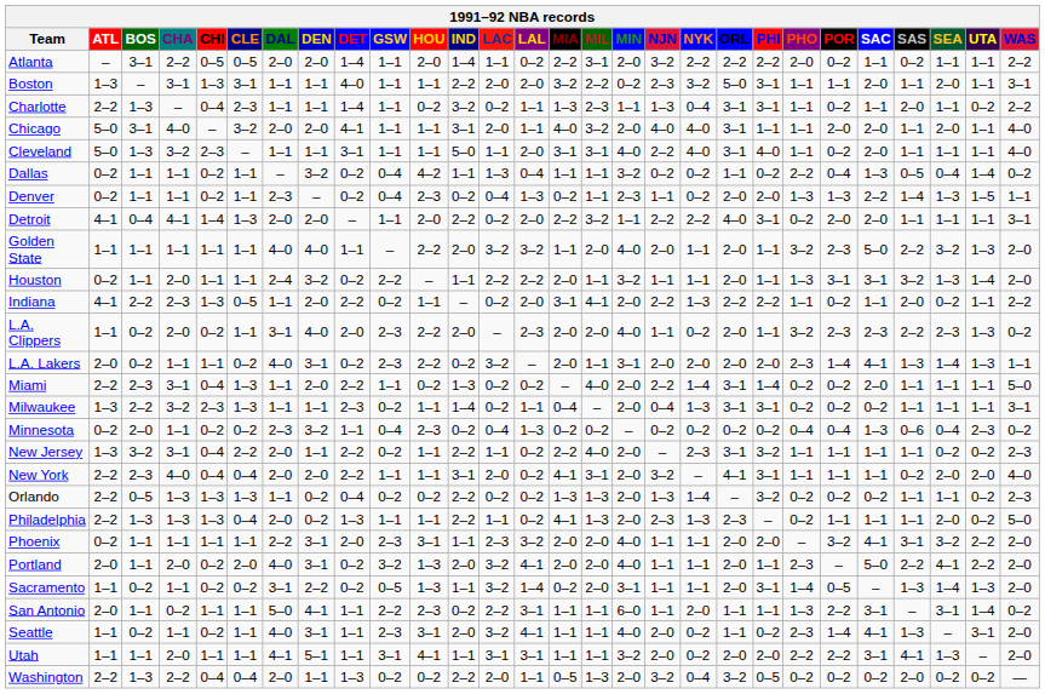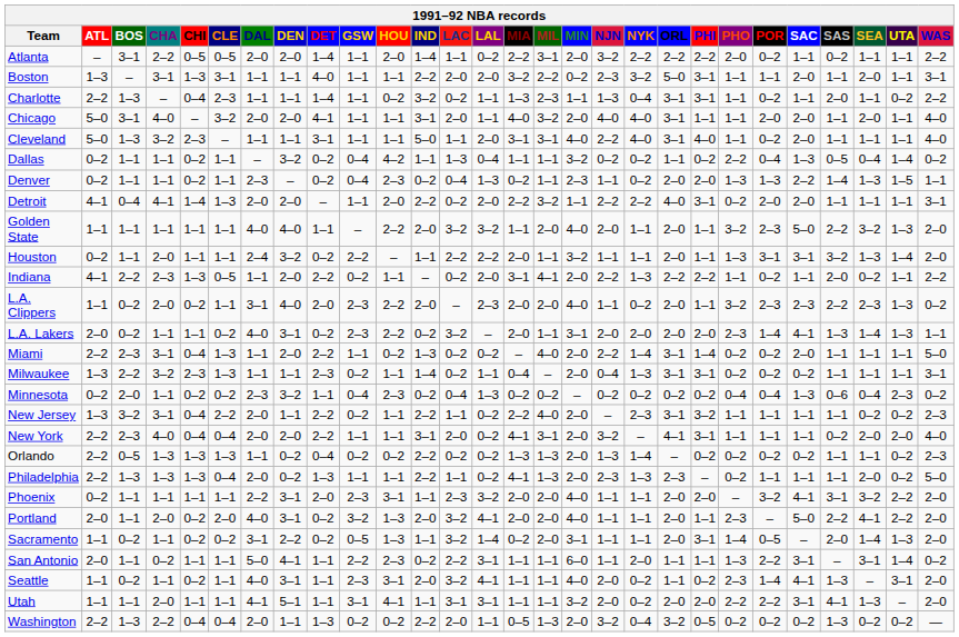 <table class="wikitable" style="font-size:95%; text-align:center;">
 <tr>
 <th colspan=28>1991–92 NBA records</th>
 </tr>
 <tr>
 <th width=100>Team</th>
 <th style="background:#FF0000;color:#FFFFFF;width=35">ATL</th>
 <th style="background:#006400;color:#FFFFFF;width=35">BOS</th>
 <th style="background:#008080;color:#800080;width=35">CHA</th>
 <th style="background:#FF0000;color:#000000;width=35">CHI</th>
 <th style="background:#000080;color:#FF8C00;width=35">CLE</th>
 <th style="background:#008000;color:#00008B;width=35">DAL</th>
 <th style="background:#0000CD;color:#FFD700;width=35">DEN</th>
 <th style="background:#0000FF;color:#FF0000;width=35">DET</th>
 <th style="background:#0000FF;color:#FFD700;width=35">GSW</th>
 <th style="background:#FF0000;color:#FFD700;width=35">HOU</th>
 <th style="background:#000080;color:#FFD700;width=35">IND</th>
 <th style="background:#F9160D;color:#1A2E8B;width=35">LAC</th>
 <th style="background:#800080;color:#FFD700;width=35">LAL</th>
 <th style="background:#000000;color:#8B0000;width=35">MIA</th>
 <th style="background:#006400;color:#B22222;width=35">MIL</th>
 <th style="background:#0000FF;color:#228B22;width=35">MIN</th>
 <th style="background:#DC143C;color:#0000CD;width=35">NJN</th>
 <th style="background:#0000FF;color:#FF8C00;width=35">NYK</th>
 <th style="background:#0000FF;color:#000000;width=35">ORL</th>
 <th style="background:#FF0000;color:#0000FF;width=35">PHI</th>
 <th style="background:#800080;color:#FF4500;width=35">PHO</th>
 <th style="background:#000000;color:#FF0000;width=35">POR</th>
 <th style="background:#0000FF;color:#FFFFFF;width=35">SAC</th>
 <th style="background:#000000;color:#C0C0C0;width=35">SAS</th>
 <th style="background:#005831;color:#FFC322;width=35">SEA</th>
 <th style="background:#36004A;color:#FFFF00;width=35">UTA</th>
 <th style="background:#DC143C;color:#0000CD;width=35">WAS</th>
 </tr>
 <tr>
 <td style="text-align:left;"><a href='#'>Atlanta</a></td>
 <td>–</td>
 <td>3–1</td>
 <td>2–2</td>
 <td>0–5</td>
 <td>0–5</td>
 <td>2–0</td>
 <td>2–0</td>
 <td>1–4</td>
 <td>1–1</td>
 <td>2–0</td>
 <td>1–4</td>
 <td>1–1</td>
 <td>0–2</td>
 <td>2–2</td>
 <td>3–1</td>
 <td>2–0</td>
 <td>3–2</td>
 <td>2–2</td>
 <td>2–2</td>
 <td>2–2</td>
 <td>2–0</td>
 <td>0–2</td>
 <td>1–1</td>
 <td>0–2</td>
 <td>1–1</td>
 <td>1–1</td>
 <td>2–2</td>
 </tr>
 <tr>
 <td style="text-align:left;"><a href='#'>Boston</a></td>
 <td>1–3</td>
 <td>–</td>
 <td>3–1</td>
 <td>1–3</td>
 <td>3–1</td>
 <td>1–1</td>
 <td>1–1</td>
 <td>4–0</td>
 <td>1–1</td>
 <td>1–1</td>
 <td>2–2</td>
 <td>2–0</td>
 <td>2–0</td>
 <td>3–2</td>
 <td>2–2</td>
 <td>0–2</td>
 <td>2–3</td>
 <td>3–2</td>
 <td>5–0</td>
 <td>3–1</td>
 <td>1–1</td>
 <td>1–1</td>
 <td>2–0</td>
 <td>1–1</td>
 <td>2–0</td>
 <td>1–1</td>
 <td>3–1</td>
 </tr>
 <tr>
 <td style="text-align:left;"><a href='#'>Charlotte</a></td>
 <td>2–2</td>
 <td>1–3</td>
 <td>–</td>
 <td>0–4</td>
 <td>2–3</td>
 <td>1–1</td>
 <td>1–1</td>
 <td>1–4</td>
 <td>1–1</td>
 <td>0–2</td>
 <td>3–2</td>
 <td>0–2</td>
 <td>1–1</td>
 <td>1–3</td>
 <td>2–3</td>
 <td>1–1</td>
 <td>1–3</td>
 <td>0–4</td>
 <td>3–1</td>
 <td>3–1</td>
 <td>1–1</td>
 <td>0–2</td>
 <td>1–1</td>
 <td>2–0</td>
 <td>1–1</td>
 <td>0–2</td>
 <td>2–2</td>
 </tr>
 <tr>
 <td style="text-align:left;"><a href='#'>Chicago</a></td>
 <td>5–0</td>
 <td>3–1</td>
 <td>4–0</td>
 <td>–</td>
 <td>3–2</td>
 <td>2–0</td>
 <td>2–0</td>
 <td>4–1</td>
 <td>1–1</td>
 <td>1–1</td>
 <td>3–1</td>
 <td>2–0</td>
 <td>1–1</td>
 <td>4–0</td>
 <td>3–2</td>
 <td>2–0</td>
 <td>4–0</td>
 <td>4–0</td>
 <td>3–1</td>
 <td>1–1</td>
 <td>1–1</td>
 <td>2–0</td>
 <td>2–0</td>
 <td>1–1</td>
 <td>2–0</td>
 <td>1–1</td>
 <td>4–0</td>
 </tr>
 <tr>
 <td style="text-align:left;"><a href='#'>Cleveland</a></td>
 <td>5–0</td>
 <td>1–3</td>
 <td>3–2</td>
 <td>2–3</td>
 <td>–</td>
 <td>1–1</td>
 <td>1–1</td>
 <td>3–1</td>
 <td>1–1</td>
 <td>1–1</td>
 <td>5–0</td>
 <td>1–1</td>
 <td>2–0</td>
 <td>3–1</td>
 <td>3–1</td>
 <td>4–0</td>
 <td>2–2</td>
 <td>4–0</td>
 <td>3–1</td>
 <td>4–0</td>
 <td>1–1</td>
 <td>0–2</td>
 <td>2–0</td>
 <td>1–1</td>
 <td>1–1</td>
 <td>1–1</td>
 <td>4–0</td>
 </tr>
 <tr>
 <td style="text-align:left;"><a href='#'>Dallas</a></td>
 <td>0–2</td>
 <td>1–1</td>
 <td>1–1</td>
 <td>0–2</td>
 <td>1–1</td>
 <td>–</td>
 <td>3–2</td>
 <td>0–2</td>
 <td>0–4</td>
 <td>4–2</td>
 <td>1–1</td>
 <td>1–3</td>
 <td>0–4</td>
 <td>1–1</td>
 <td>1–1</td>
 <td>3–2</td>
 <td>0–2</td>
 <td>0–2</td>
 <td>1–1</td>
 <td>0–2</td>
 <td>2–2</td>
 <td>0–4</td>
 <td>1–3</td>
 <td>0–5</td>
 <td>0–4</td>
 <td>1–4</td>
 <td>0–2</td>
 </tr>
 <tr>
 <td style="text-align:left;"><a href='#'>Denver</a></td>
 <td>0–2</td>
 <td>1–1</td>
 <td>1–1</td>
 <td>0–2</td>
 <td>1–1</td>
 <td>2–3</td>
 <td>–</td>
 <td>0–2</td>
 <td>0–4</td>
 <td>2–3</td>
 <td>0–2</td>
 <td>0–4</td>
 <td>1–3</td>
 <td>0–2</td>
 <td>1–1</td>
 <td>2–3</td>
 <td>1–1</td>
 <td>0–2</td>
 <td>2–0</td>
 <td>2–0</td>
 <td>1–3</td>
 <td>1–3</td>
 <td>2–2</td>
 <td>1–4</td>
 <td>1–3</td>
 <td>1–5</td>
 <td>1–1</td>
 </tr>
 <tr>
 <td style="text-align:left;"><a href='#'>Detroit</a></td>
 <td>4–1</td>
 <td>0–4</td>
 <td>4–1</td>
 <td>1–4</td>
 <td>1–3</td>
 <td>2–0</td>
 <td>2–0</td>
 <td>–</td>
 <td>1–1</td>
 <td>2–0</td>
 <td>2–2</td>
 <td>0–2</td>
 <td>2–0</td>
 <td>2–2</td>
 <td>3–2</td>
 <td>1–1</td>
 <td>2–2</td>
 <td>2–2</td>
 <td>4–0</td>
 <td>3–1</td>
 <td>0–2</td>
 <td>2–0</td>
 <td>2–0</td>
 <td>1–1</td>
 <td>1–1</td>
 <td>1–1</td>
 <td>3–1</td>
 </tr>
 <tr>
 <td style="text-align:left;"><a href='#'>Golden State</a></td>
 <td>1–1</td>
 <td>1–1</td>
 <td>1–1</td>
 <td>1–1</td>
 <td>1–1</td>
 <td>4–0</td>
 <td>4–0</td>
 <td>1–1</td>
 <td>–</td>
 <td>2–2</td>
 <td>2–0</td>
 <td>3–2</td>
 <td>3–2</td>
 <td>1–1</td>
 <td>2–0</td>
 <td>4–0</td>
 <td>2–0</td>
 <td>1–1</td>
 <td>2–0</td>
 <td>1–1</td>
 <td>3–2</td>
 <td>2–3</td>
 <td>5–0</td>
 <td>2–2</td>
 <td>3–2</td>
 <td>1–3</td>
 <td>2–0</td>
 </tr>
 <tr>
 <td style="text-align:left;"><a href='#'>Houston</a></td>
 <td>0–2</td>
 <td>1–1</td>
 <td>2–0</td>
 <td>1–1</td>
 <td>1–1</td>
 <td>2–4</td>
 <td>3–2</td>
 <td>0–2</td>
 <td>2–2</td>
 <td>–</td>
 <td>1–1</td>
 <td>2–2</td>
 <td>2–2</td>
 <td>2–0</td>
 <td>1–1</td>
 <td>3–2</td>
 <td>1–1</td>
 <td>1–1</td>
 <td>2–0</td>
 <td>1–1</td>
 <td>1–3</td>
 <td>3–1</td>
 <td>3–1</td>
 <td>3–2</td>
 <td>1–3</td>
 <td>1–4</td>
 <td>2–0</td>
 </tr>
 <tr>
 <td style="text-align:left;"><a href='#'>Indiana</a></td>
 <td>4–1</td>
 <td>2–2</td>
 <td>2–3</td>
 <td>1–3</td>
 <td>0–5</td>
 <td>1–1</td>
 <td>2–0</td>
 <td>2–2</td>
 <td>0–2</td>
 <td>1–1</td>
 <td>–</td>
 <td>0–2</td>
 <td>2–0</td>
 <td>3–1</td>
 <td>4–1</td>
 <td>2–0</td>
 <td>2–2</td>
 <td>1–3</td>
 <td>2–2</td>
 <td>2–2</td>
 <td>1–1</td>
 <td>0–2</td>
 <td>1–1</td>
 <td>2–0</td>
 <td>0–2</td>
 <td>1–1</td>
 <td>2–2</td>
 </tr>
 <tr>
 <td style="text-align:left;"><a href='#'>L.A. Clippers</a></td>
 <td>1–1</td>
 <td>0–2</td>
 <td>2–0</td>
 <td>0–2</td>
 <td>1–1</td>
 <td>3–1</td>
 <td>4–0</td>
 <td>2–0</td>
 <td>2–3</td>
 <td>2–2</td>
 <td>2–0</td>
 <td>–</td>
 <td>2–3</td>
 <td>2–0</td>
 <td>2–0</td>
 <td>4–0</td>
 <td>1–1</td>
 <td>0–2</td>
 <td>2–0</td>
 <td>1–1</td>
 <td>3–2</td>
 <td>2–3</td>
 <td>2–3</td>
 <td>2–2</td>
 <td>2–3</td>
 <td>1–3</td>
 <td>0–2</td>
 </tr>
 <tr>
 <td style="text-align:left;"><a href='#'>L.A. Lakers</a></td>
 <td>2–0</td>
 <td>0–2</td>
 <td>1–1</td>
 <td>1–1</td>
 <td>0–2</td>
 <td>4–0</td>
 <td>3–1</td>
 <td>0–2</td>
 <td>2–3</td>
 <td>2–2</td>
 <td>0–2</td>
 <td>3–2</td>
 <td>–</td>
 <td>2–0</td>
 <td>1–1</td>
 <td>3–1</td>
 <td>2–0</td>
 <td>2–0</td>
 <td>2–0</td>
 <td>2–0</td>
 <td>2–3</td>
 <td>1–4</td>
 <td>4–1</td>
 <td>1–3</td>
 <td>1–4</td>
 <td>1–3</td>
 <td>1–1</td>
 </tr>
 <tr>
 <td style="text-align:left;"><a href='#'>Miami</a></td>
 <td>2–2</td>
 <td>2–3</td>
 <td>3–1</td>
 <td>0–4</td>
 <td>1–3</td>
 <td>1–1</td>
 <td>2–0</td>
 <td>2–2</td>
 <td>1–1</td>
 <td>0–2</td>
 <td>1–3</td>
 <td>0–2</td>
 <td>0–2</td>
 <td>–</td>
 <td>4–0</td>
 <td>2–0</td>
 <td>2–2</td>
 <td>1–4</td>
 <td>3–1</td>
 <td>1–4</td>
 <td>0–2</td>
 <td>0–2</td>
 <td>2–0</td>
 <td>1–1</td>
 <td>1–1</td>
 <td>1–1</td>
 <td>5–0</td>
 </tr>
 <tr>
 <td style="text-align:left;"><a href='#'>Milwaukee</a></td>
 <td>1–3</td>
 <td>2–2</td>
 <td>3–2</td>
 <td>2–3</td>
 <td>1–3</td>
 <td>1–1</td>
 <td>1–1</td>
 <td>2–3</td>
 <td>0–2</td>
 <td>1–1</td>
 <td>1–4</td>
 <td>0–2</td>
 <td>1–1</td>
 <td>0–4</td>
 <td>–</td>
 <td>2–0</td>
 <td>0–4</td>
 <td>1–3</td>
 <td>3–1</td>
 <td>3–1</td>
 <td>0–2</td>
 <td>0–2</td>
 <td>0–2</td>
 <td>1–1</td>
 <td>1–1</td>
 <td>1–1</td>
 <td>3–1</td>
 </tr>
 <tr>
 <td style="text-align:left;"><a href='#'>Minnesota</a></td>
 <td>0–2</td>
 <td>2–0</td>
 <td>1–1</td>
 <td>0–2</td>
 <td>0–2</td>
 <td>2–3</td>
 <td>3–2</td>
 <td>1–1</td>
 <td>0–4</td>
 <td>2–3</td>
 <td>0–2</td>
 <td>0–4</td>
 <td>1–3</td>
 <td>0–2</td>
 <td>0–2</td>
 <td>–</td>
 <td>0–2</td>
 <td>0–2</td>
 <td>0–2</td>
 <td>0–2</td>
 <td>0–4</td>
 <td>0–4</td>
 <td>1–3</td>
 <td>0–6</td>
 <td>0–4</td>
 <td>2–3</td>
 <td>0–2</td>
 </tr>
 <tr>
 <td style="text-align:left;"><a href='#'>New Jersey</a></td>
 <td>1–3</td>
 <td>3–2</td>
 <td>3–1</td>
 <td>0–4</td>
 <td>2–2</td>
 <td>2–0</td>
 <td>1–1</td>
 <td>2–2</td>
 <td>0–2</td>
 <td>1–1</td>
 <td>2–2</td>
 <td>1–1</td>
 <td>0–2</td>
 <td>2–2</td>
 <td>4–0</td>
 <td>2–0</td>
 <td>–</td>
 <td>2–3</td>
 <td>3–1</td>
 <td>3–2</td>
 <td>1–1</td>
 <td>1–1</td>
 <td>1–1</td>
 <td>1–1</td>
 <td>0–2</td>
 <td>0–2</td>
 <td>2–3</td>
 </tr>
 <tr>
 <td style="text-align:left;"><a href='#'>New York</a></td>
 <td>2–2</td>
 <td>2–3</td>
 <td>4–0</td>
 <td>0–4</td>
 <td>0–4</td>
 <td>2–0</td>
 <td>2–0</td>
 <td>2–2</td>
 <td>1–1</td>
 <td>1–1</td>
 <td>3–1</td>
 <td>2–0</td>
 <td>0–2</td>
 <td>4–1</td>
 <td>3–1</td>
 <td>2–0</td>
 <td>3–2</td>
 <td>–</td>
 <td>4–1</td>
 <td>3–1</td>
 <td>1–1</td>
 <td>1–1</td>
 <td>1–1</td>
 <td>0–2</td>
 <td>2–0</td>
 <td>2–0</td>
 <td>4–0</td>
 </tr>
 <tr>
 <td style="text-align:left;">Orlando</td>
 <td>2–2</td>
 <td>0–5</td>
 <td>1–3</td>
 <td>1–3</td>
 <td>1–3</td>
 <td>1–1</td>
 <td>0–2</td>
 <td>0–4</td>
 <td>0–2</td>
 <td>0–2</td>
 <td>2–2</td>
 <td>0–2</td>
 <td>0–2</td>
 <td>1–3</td>
 <td>1–3</td>
 <td>2–0</td>
 <td>1–3</td>
 <td>1–4</td>
 <td>–</td>
-<td>3–2</td>
+<td>0–2</td>
 <td>0–2</td>
 <td>0–2</td>
 <td>0–2</td>
 <td>1–1</td>
 <td>1–1</td>
 <td>0–2</td>
 <td>2–3</td>
 </tr>
 <tr>
 <td style="text-align:left;"><a href='#'>Philadelphia</a></td>
 <td>2–2</td>
 <td>1–3</td>
 <td>1–3</td>
 <td>1–3</td>
 <td>0–4</td>
 <td>2–0</td>
 <td>0–2</td>
 <td>1–3</td>
 <td>1–1</td>
 <td>1–1</td>
 <td>2–2</td>
 <td>1–1</td>
 <td>0–2</td>
 <td>4–1</td>
 <td>1–3</td>
 <td>2–0</td>
 <td>2–3</td>
 <td>1–3</td>
 <td>2–3</td>
 <td>–</td>
 <td>0–2</td>
 <td>1–1</td>
 <td>1–1</td>
 <td>1–1</td>
 <td>2–0</td>
 <td>0–2</td>
 <td>5–0</td>
 </tr>
 <tr>
 <td style="text-align:left;"><a href='#'>Phoenix</a></td>
 <td>0–2</td>
 <td>1–1</td>
 <td>1–1</td>
 <td>1–1</td>
 <td>1–1</td>
 <td>2–2</td>
 <td>3–1</td>
 <td>2–0</td>
 <td>2–3</td>
 <td>3–1</td>
 <td>1–1</td>
 <td>2–3</td>
 <td>3–2</td>
 <td>2–0</td>
 <td>2–0</td>
 <td>4–0</td>
 <td>1–1</td>
 <td>1–1</td>
 <td>2–0</td>
 <td>2–0</td>
 <td>–</td>
 <td>3–2</td>
 <td>4–1</td>
 <td>3–1</td>
 <td>3–2</td>
 <td>2–2</td>
 <td>2–0</td>
 </tr>
 <tr>
 <td style="text-align:left;"><a href='#'>Portland</a></td>
 <td>2–0</td>
 <td>1–1</td>
 <td>2–0</td>
 <td>0–2</td>
 <td>2–0</td>
 <td>4–0</td>
 <td>3–1</td>
 <td>0–2</td>
 <td>3–2</td>
 <td>1–3</td>
 <td>2–0</td>
 <td>3–2</td>
 <td>4–1</td>
 <td>2–0</td>
 <td>2–0</td>
 <td>4–0</td>
 <td>1–1</td>
 <td>1–1</td>
 <td>2–0</td>
 <td>1–1</td>
 <td>2–3</td>
 <td>–</td>
 <td>5–0</td>
 <td>2–2</td>
 <td>4–1</td>
 <td>2–2</td>
 <td>2–0</td>
 </tr>
 <tr>
 <td style="text-align:left;"><a href='#'>Sacramento</a></td>
 <td>1–1</td>
 <td>0–2</td>
 <td>1–1</td>
 <td>0–2</td>
 <td>0–2</td>
 <td>3–1</td>
 <td>2–2</td>
 <td>0–2</td>
 <td>0–5</td>
 <td>1–3</td>
 <td>1–1</td>
 <td>3–2</td>
 <td>1–4</td>
 <td>0–2</td>
 <td>2–0</td>
 <td>3–1</td>
 <td>1–1</td>
 <td>1–1</td>
 <td>2–0</td>
 <td>3–1</td>
 <td>1–4</td>
 <td>0–5</td>
 <td>–</td>
-<td>1–3</td>
+<td>2–0</td>
 <td>1–4</td>
 <td>1–3</td>
 <td>2–0</td>
 </tr>
 <tr>
 <td style="text-align:left;"><a href='#'>San Antonio</a></td>
 <td>2–0</td>
 <td>1–1</td>
 <td>0–2</td>
 <td>1–1</td>
 <td>1–1</td>
 <td>5–0</td>
 <td>4–1</td>
 <td>1–1</td>
 <td>2–2</td>
 <td>2–3</td>
 <td>0–2</td>
 <td>2–2</td>
 <td>3–1</td>
 <td>1–1</td>
 <td>1–1</td>
 <td>6–0</td>
 <td>1–1</td>
 <td>2–0</td>
 <td>1–1</td>
 <td>1–1</td>
 <td>1–3</td>
 <td>2–2</td>
 <td>3–1</td>
 <td>–</td>
 <td>3–1</td>
 <td>1–4</td>
 <td>0–2</td>
 </tr>
 <tr>
 <td style="text-align:left;"><a href='#'>Seattle</a></td>
 <td>1–1</td>
 <td>0–2</td>
 <td>1–1</td>
 <td>0–2</td>
 <td>1–1</td>
 <td>4–0</td>
 <td>3–1</td>
 <td>1–1</td>
 <td>2–3</td>
 <td>3–1</td>
 <td>2–0</td>
 <td>3–2</td>
 <td>4–1</td>
 <td>1–1</td>
 <td>1–1</td>
 <td>4–0</td>
 <td>2–0</td>
 <td>0–2</td>
 <td>1–1</td>
 <td>0–2</td>
 <td>2–3</td>
 <td>1–4</td>
 <td>4–1</td>
 <td>1–3</td>
 <td>–</td>
 <td>3–1</td>
 <td>2–0</td>
 </tr>
 <tr>
 <td style="text-align:left;"><a href='#'>Utah</a></td>
 <td>1–1</td>
 <td>1–1</td>
 <td>2–0</td>
 <td>1–1</td>
 <td>1–1</td>
 <td>4–1</td>
 <td>5–1</td>
 <td>1–1</td>
 <td>3–1</td>
 <td>4–1</td>
 <td>1–1</td>
 <td>3–1</td>
 <td>3–1</td>
 <td>1–1</td>
 <td>1–1</td>
 <td>3–2</td>
 <td>2–0</td>
 <td>0–2</td>
 <td>2–0</td>
 <td>2–0</td>
 <td>2–2</td>
 <td>2–2</td>
 <td>3–1</td>
 <td>4–1</td>
 <td>1–3</td>
 <td>–</td>
 <td>2–0</td>
 </tr>
 <tr>
 <td style="text-align:left;"><a href='#'>Washington</a></td>
 <td>2–2</td>
 <td>1–3</td>
 <td>2–2</td>
 <td>0–4</td>
 <td>0–4</td>
 <td>2–0</td>
 <td>1–1</td>
 <td>1–3</td>
 <td>0–2</td>
 <td>0–2</td>
 <td>2–2</td>
 <td>2–0</td>
 <td>1–1</td>
 <td>0–5</td>
 <td>1–3</td>
 <td>2–0</td>
 <td>3–2</td>
 <td>0–4</td>
 <td>3–2</td>
 <td>0–5</td>
 <td>0–2</td>
 <td>0–2</td>
 <td>0–2</td>
-<td>2–0</td>
+<td>1–3</td>
 <td>0–2</td>
 <td>0–2</td>
 <td>—</td>
 </tr>
 </table>
